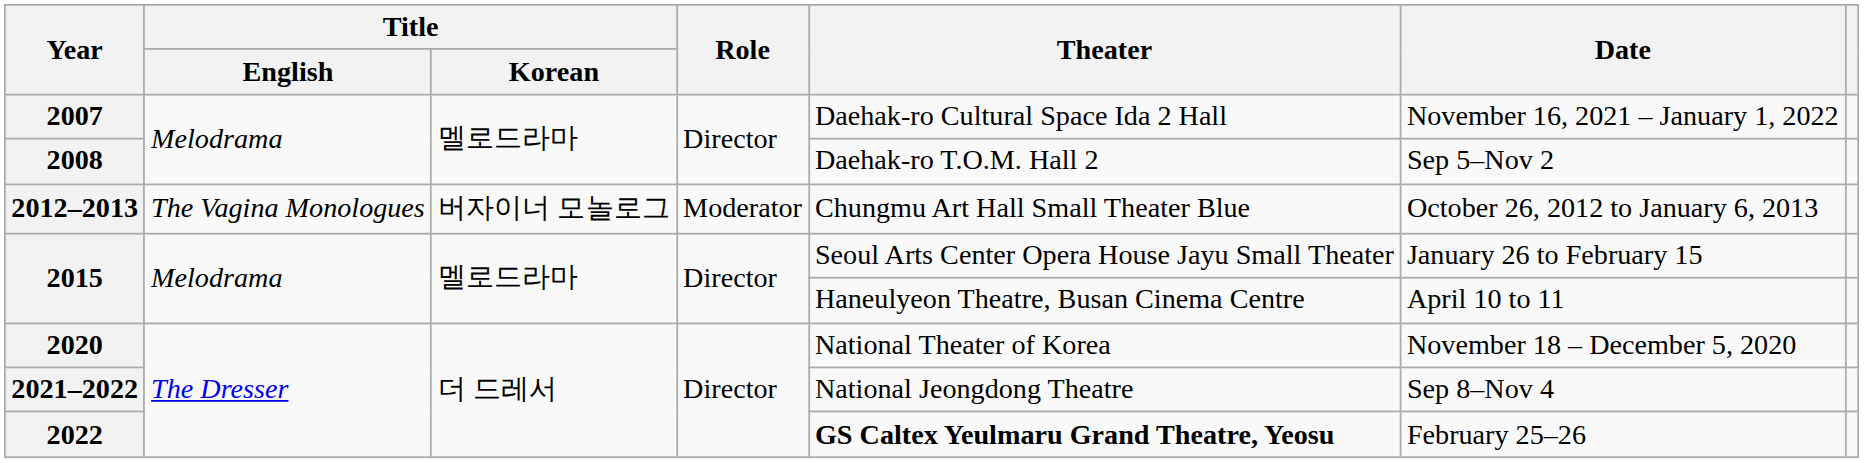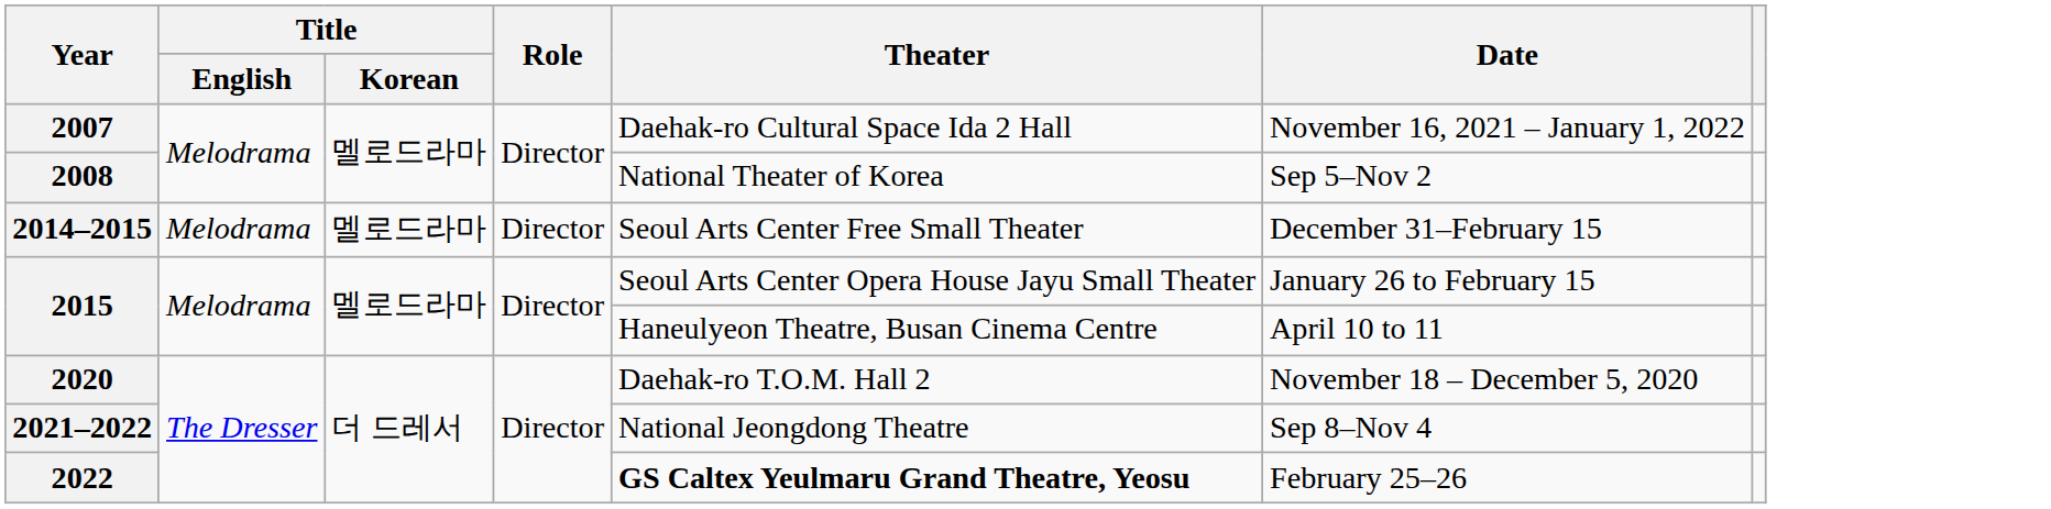 <table class="wikitable plainrowheaders sortable">
 <tr>
 <th rowspan="2" scope="col">Year</th>
 <th colspan="2" scope="col">Title</th>
 <th rowspan="2" scope="col">Role</th>
 <th rowspan="2" scope="col">Theater</th>
 <th rowspan="2" scope="col">Date</th>
 <th rowspan="2" class="unsortable"></th>
 </tr>
 <tr>
 <th>English</th>
 <th>Korean</th>
 </tr>
 <tr>
 <th scope="row">2007</th>
 <td rowspan="2"><em>Melodrama</em></td>
 <td rowspan="2">멜로드라마</td>
 <td rowspan="2">Director</td>
 <td>Daehak-ro Cultural Space Ida 2 Hall</td>
 <td>November 16, 2021 – January 1, 2022</td>
 <td></td>
 </tr>
 <tr>
 <th scope="row">2008</th>
-<td>Daehak-ro T.O.M. Hall 2</td>
+<td>National Theater of Korea</td>
 <td>Sep 5–Nov 2</td>
 <td></td>
 </tr>
 <tr>
-<th scope="row">2012–2013</th>
-<td><em>The Vagina Monologues</em></td>
-<td>버자이너 모놀로그</td>
-<td>Moderator</td>
-<td>Chungmu Art Hall Small Theater Blue</td>
-<td>October 26, 2012 to January 6, 2013</td>
-<td></td>
+<th scope="row">2014–2015</th>
+<td><em>Melodrama</em></td>
+<td>멜로드라마</td>
+<td>Director</td>
+<td>Seoul Arts Center Free Small Theater</td>
+<td>December 31–February 15</td>
+<td style="text-align:center"></td>
 </tr>
 <tr>
 <th rowspan="2" scope="row">2015</th>
 <td rowspan="2"><em>Melodrama</em></td>
 <td rowspan="2">멜로드라마</td>
 <td rowspan="2">Director</td>
 <td>Seoul Arts Center Opera House Jayu Small Theater</td>
 <td>January 26 to February 15</td>
 <td></td>
 </tr>
 <tr>
 <td>Haneulyeon Theatre, Busan Cinema Centre</td>
 <td>April 10 to 11</td>
 <td></td>
 </tr>
 <tr>
 <th scope="row">2020</th>
 <td rowspan="3"><em><a href='#'>The Dresser</a></em></td>
 <td rowspan="3">더 드레서</td>
 <td rowspan="3">Director</td>
-<td>National Theater of Korea</td>
+<td>Daehak-ro T.O.M. Hall 2</td>
 <td>November 18 – December 5, 2020</td>
 <td></td>
 </tr>
 <tr>
 <th scope="row">2021–2022</th>
 <td>National Jeongdong Theatre</td>
 <td>Sep 8–Nov 4</td>
 <td></td>
 </tr>
 <tr>
 <th scope="row">2022</th>
 <td><strong>GS Caltex Yeulmaru Grand Theatre, Yeosu</strong></td>
 <td>February 25–26</td>
 <td></td>
 </tr>
 </table>
